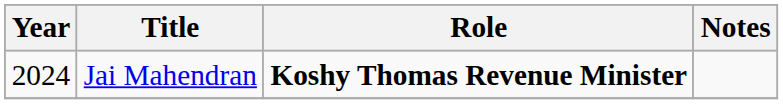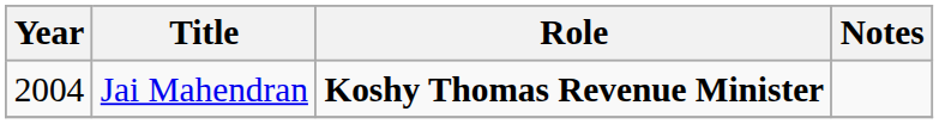 <table class="wikitable sortable">
 <tr>
 <th>Year</th>
 <th>Title</th>
 <th>Role</th>
 <th class="unsortable">Notes</th>
 </tr>
 <tr>
-<td>2024</td>
+<td>2004</td>
 <td><a href='#'>Jai Mahendran</a></td>
 <td><strong>Koshy Thomas Revenue Minister</strong></td>
 <td></td>
 </tr>
 <tr>
 </tr>
 </table>
